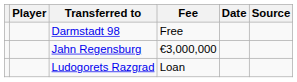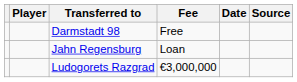 <table class="wikitable plainrowheaders sortable">
 <tr>
 <th></th>
 <th scope="col">Player</th>
 <th>Transferred to</th>
 <th style="width: 65px;">Fee</th>
 <th scope="col">Date</th>
 <th scope="col">Source</th>
 </tr>
 <tr>
 <td align="center"></td>
 <td></td>
 <td> <a href='#'>Darmstadt 98</a></td>
 <td>Free</td>
 <td></td>
 <td></td>
 </tr>
 <tr>
 <td align="center"></td>
 <td></td>
 <td> <a href='#'>Jahn Regensburg</a></td>
-<td>€3,000,000</td>
+<td>Loan</td>
 <td></td>
 <td></td>
 </tr>
 <tr>
 <td align="center"></td>
 <td></td>
 <td> <a href='#'>Ludogorets Razgrad</a></td>
-<td>Loan</td>
+<td>€3,000,000</td>
 <td></td>
 <td></td>
 </tr>
 </table>
